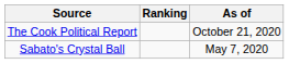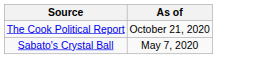 <table class="wikitable" style="text-align:center">
 <tr>
 <th>Source</th>
-<th>Ranking</th>
 <th>As of</th>
 </tr>
 <tr>
 <td align="left"><a href='#'>The Cook Political Report</a></td>
-<td></td>
 <td>October 21, 2020</td>
 </tr>
 <tr>
 <td><a href='#'>Sabato's Crystal Ball</a></td>
-<td></td>
 <td>May 7, 2020</td>
 </tr>
 </table>
